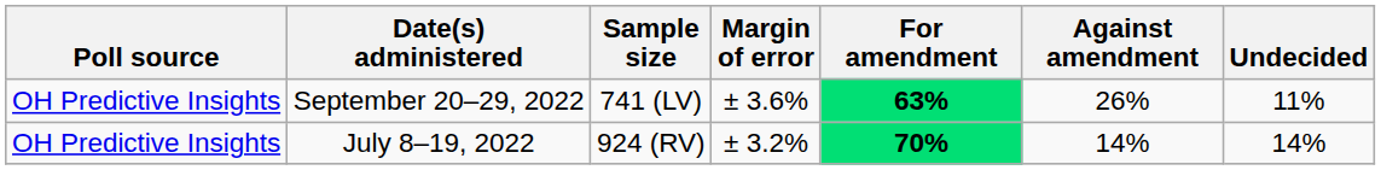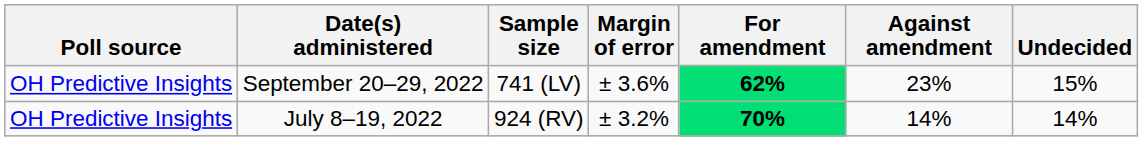 <table class="wikitable" style="font-size:90%;text-align:center;">
 <tr valign=bottom>
 <th>Poll source</th>
 <th>Date(s)<br>administered</th>
 <th>Sample<br>size</th>
 <th>Margin<br>of error</th>
 <th style="width:100px;">For<br>amendment</th>
 <th style="width:100px;">Against<br>amendment</th>
 <th>Undecided</th>
 </tr>
 <tr>
 <td style="text-align:left;"><a href='#'>OH Predictive Insights</a></td>
 <td>September 20–29, 2022</td>
 <td>741 (LV)</td>
 <td>± 3.6%</td>
-<td style="background: rgb(1, 223, 116);"><strong>63%</strong></td>
-<td>26%</td>
-<td>11%</td>
+<td style="background: rgb(1, 223, 116);"><strong>62%</strong></td>
+<td>23%</td>
+<td>15%</td>
 </tr>
 <tr>
 <td style="text-align:left;"><a href='#'>OH Predictive Insights</a></td>
 <td>July 8–19, 2022</td>
 <td>924 (RV)</td>
 <td>± 3.2%</td>
 <td style="background: rgb(1, 223, 116);"><strong>70%</strong></td>
 <td>14%</td>
 <td>14%</td>
 </tr>
 </table>
